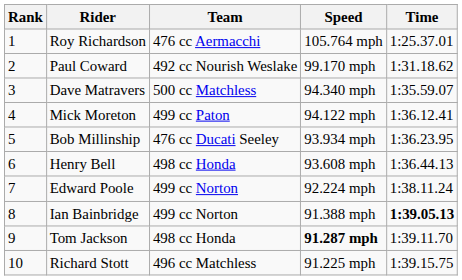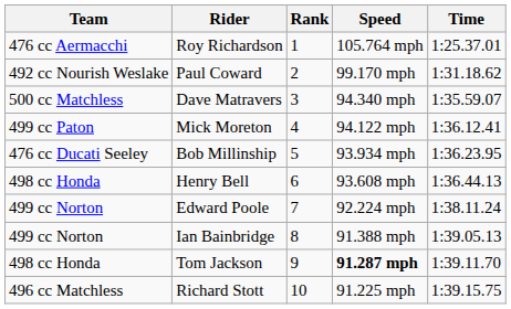 <table class="wikitable" style="font-size: 95%;">
 <tr style="background:#efefef;">
+<th>Team</th>
+<th>Rider</th>
 <th>Rank</th>
-<th>Rider</th>
-<th>Team</th>
 <th>Speed</th>
 <th>Time</th>
 </tr>
 <tr>
+<td>476 cc <a href='#'>Aermacchi</a></td>
+<td> Roy Richardson</td>
 <td>1</td>
-<td> Roy Richardson</td>
-<td>476 cc <a href='#'>Aermacchi</a></td>
 <td>105.764 mph</td>
 <td>1:25.37.01</td>
 </tr>
 <tr>
+<td>492 cc Nourish Weslake</td>
+<td>  Paul Coward</td>
 <td>2</td>
-<td>  Paul Coward</td>
-<td>492 cc Nourish Weslake</td>
 <td>99.170 mph</td>
 <td>1:31.18.62</td>
 </tr>
 <tr>
+<td>500 cc <a href='#'>Matchless</a></td>
+<td>  Dave Matravers</td>
 <td>3</td>
-<td>  Dave Matravers</td>
-<td>500 cc <a href='#'>Matchless</a></td>
 <td>94.340 mph</td>
 <td>1:35.59.07</td>
 </tr>
 <tr>
+<td>499 cc <a href='#'>Paton</a></td>
+<td>  Mick Moreton</td>
 <td>4</td>
-<td>  Mick Moreton</td>
-<td>499 cc <a href='#'>Paton</a></td>
 <td>94.122 mph</td>
 <td>1:36.12.41</td>
 </tr>
 <tr>
+<td>476 cc <a href='#'>Ducati</a> Seeley</td>
+<td> Bob Millinship</td>
 <td>5</td>
-<td> Bob Millinship</td>
-<td>476 cc <a href='#'>Ducati</a> Seeley</td>
 <td>93.934 mph</td>
 <td>1:36.23.95</td>
 </tr>
 <tr>
+<td>498 cc <a href='#'>Honda</a></td>
+<td> Henry Bell</td>
 <td>6</td>
-<td> Henry Bell</td>
-<td>498 cc <a href='#'>Honda</a></td>
 <td>93.608 mph</td>
 <td>1:36.44.13</td>
 </tr>
 <tr>
+<td>499 cc <a href='#'>Norton</a></td>
+<td> Edward Poole</td>
 <td>7</td>
-<td> Edward Poole</td>
-<td>499 cc <a href='#'>Norton</a></td>
 <td>92.224 mph</td>
 <td>1:38.11.24</td>
 </tr>
 <tr>
+<td>499 cc Norton</td>
+<td> Ian Bainbridge</td>
 <td>8</td>
-<td> Ian Bainbridge</td>
-<td>499 cc Norton</td>
 <td>91.388 mph</td>
-<td><strong>1:39.05.13</strong></td>
+<td>1:39.05.13</td>
 </tr>
 <tr>
+<td>498 cc Honda</td>
+<td> Tom Jackson</td>
 <td>9</td>
-<td> Tom Jackson</td>
-<td>498 cc Honda</td>
 <td><strong>91.287 mph</strong></td>
 <td>1:39.11.70</td>
 </tr>
 <tr>
+<td>496 cc Matchless</td>
+<td> Richard Stott</td>
 <td>10</td>
-<td> Richard Stott</td>
-<td>496 cc Matchless</td>
 <td>91.225 mph</td>
 <td>1:39.15.75</td>
 </tr>
 </table>
